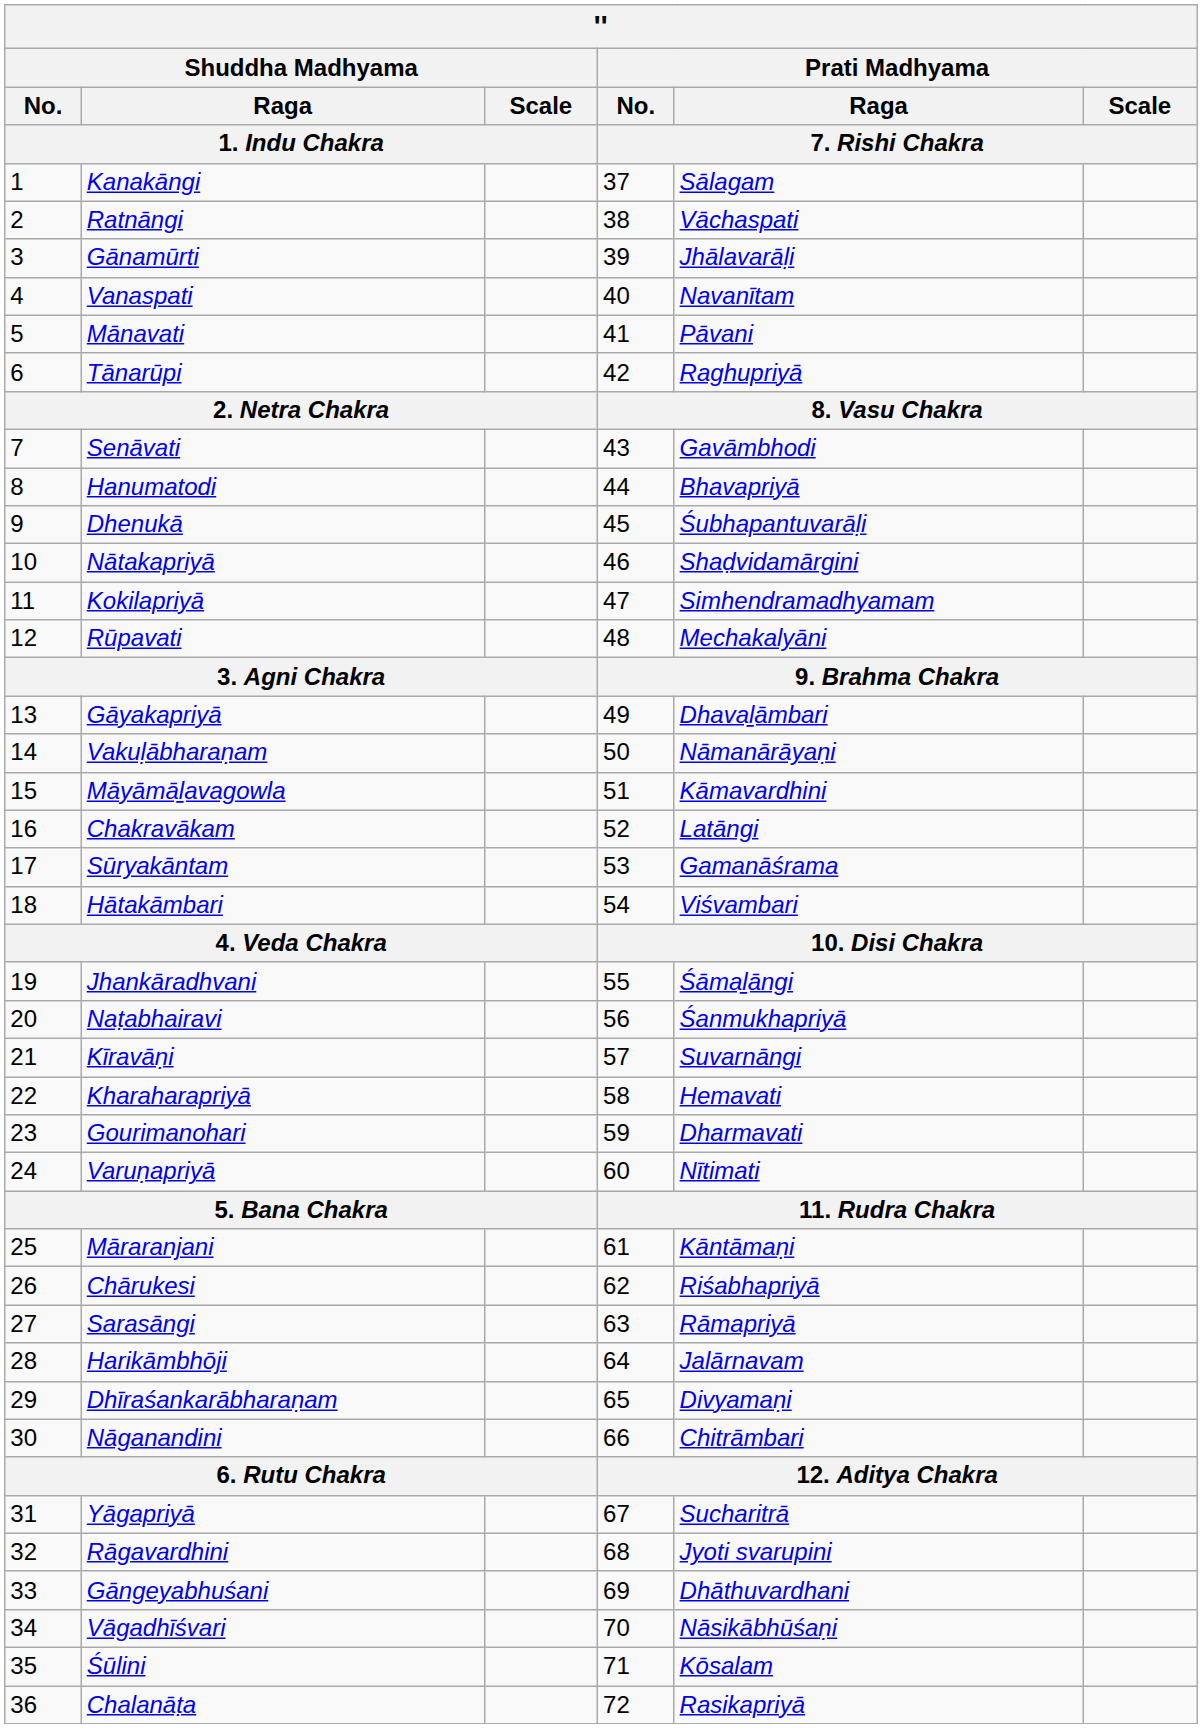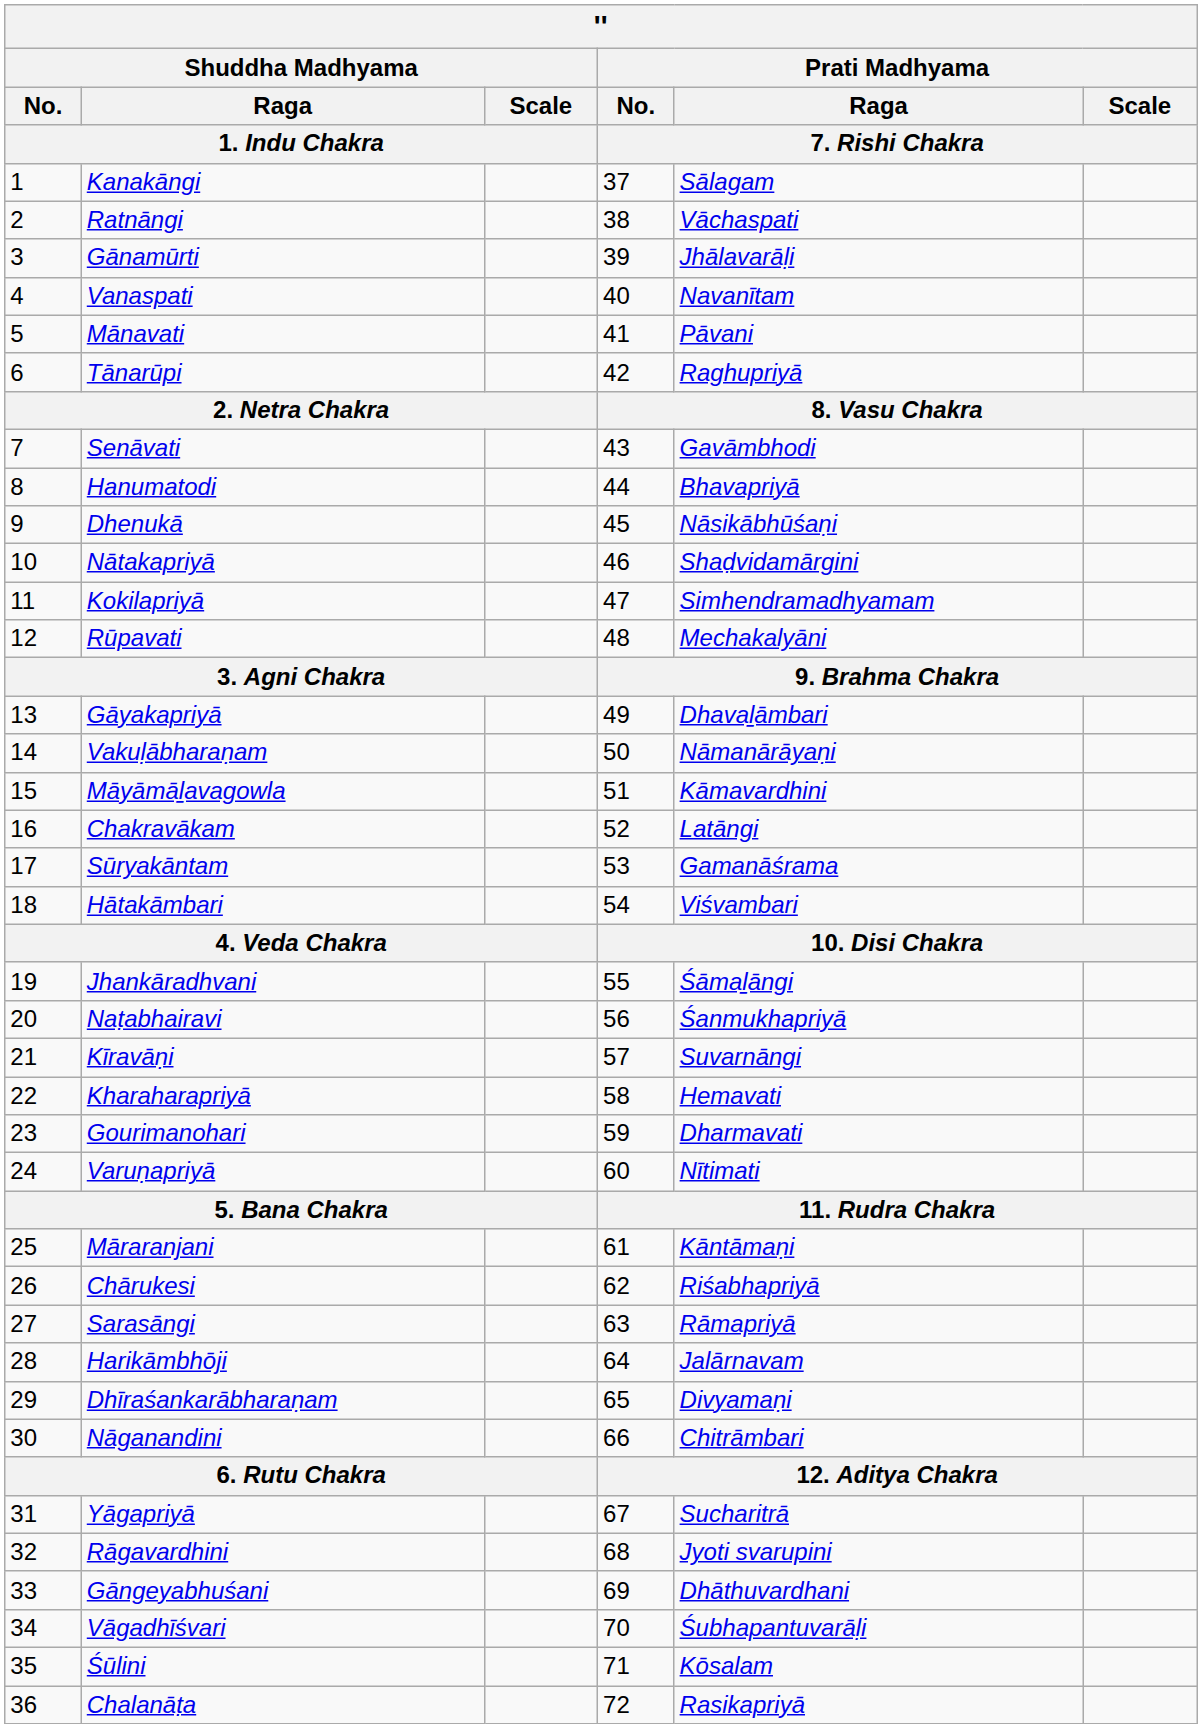 <table class="wikitable" width="90%">
 <tr>
 <th colspan=6 align="center"><big><strong>'</strong>'</big></th>
 </tr>
 <tr>
 <th colspan=3 align="center"><strong>Shuddha Madhyama</strong></th>
 <th colspan=3 align="center"><strong>Prati Madhyama</strong></th>
 </tr>
 <tr>
 <th>No.</th>
 <th>Raga</th>
 <th>Scale</th>
 <th>No.</th>
 <th>Raga</th>
 <th>Scale</th>
 </tr>
 <tr>
 <th colspan=3 align="center">1. <em>Indu Chakra</em></th>
 <th colspan=3 align="center">7. <em>Rishi Chakra</em></th>
 </tr>
 <tr>
 <td>1</td>
 <td><em><a href='#'>Kanakāngi</a></em></td>
 <td></td>
 <td>37</td>
 <td><em><a href='#'>Sālagam</a></em></td>
 <td></td>
 </tr>
 <tr>
 <td>2</td>
 <td><em><a href='#'>Ratnāngi</a></em></td>
 <td></td>
 <td>38</td>
 <td><em><a href='#'>Vāchaspati</a></em></td>
 <td></td>
 </tr>
 <tr>
 <td>3</td>
 <td><em><a href='#'>Gānamūrti</a></em></td>
 <td></td>
 <td>39</td>
 <td><em><a href='#'>Jhālavarāḷi</a></em></td>
 <td></td>
 </tr>
 <tr>
 <td>4</td>
 <td><em><a href='#'>Vanaspati</a></em></td>
 <td></td>
 <td>40</td>
 <td><em><a href='#'>Navanītam</a></em></td>
 <td></td>
 </tr>
 <tr>
 <td>5</td>
 <td><em><a href='#'>Mānavati</a></em></td>
 <td></td>
 <td>41</td>
 <td><em><a href='#'>Pāvani</a></em></td>
 <td></td>
 </tr>
 <tr>
 <td>6</td>
 <td><em><a href='#'>Tānarūpi</a></em></td>
 <td></td>
 <td>42</td>
 <td><em><a href='#'>Raghupriyā</a></em></td>
 <td></td>
 </tr>
 <tr>
 <th colspan=3 align="center">2. <em>Netra Chakra</em></th>
 <th colspan=3 align="center">8. <em>Vasu Chakra</em></th>
 </tr>
 <tr>
 <td>7</td>
 <td><em><a href='#'>Senāvati</a></em></td>
 <td></td>
 <td>43</td>
 <td><em><a href='#'>Gavāmbhodi</a></em></td>
 <td></td>
 </tr>
 <tr>
 <td>8</td>
 <td><em><a href='#'>Hanumatodi</a></em></td>
 <td></td>
 <td>44</td>
 <td><em><a href='#'>Bhavapriyā</a></em></td>
 <td></td>
 </tr>
 <tr>
 <td>9</td>
 <td><em><a href='#'>Dhenukā</a></em></td>
 <td></td>
 <td>45</td>
-<td><em><a href='#'>Śubhapantuvarāḷi</a></em></td>
+<td><em><a href='#'>Nāsikābhūśaṇi</a></em></td>
 <td></td>
 </tr>
 <tr>
 <td>10</td>
 <td><em><a href='#'>Nātakapriyā</a></em></td>
 <td></td>
 <td>46</td>
 <td><em><a href='#'>Shaḍvidamārgini</a></em></td>
 <td></td>
 </tr>
 <tr>
 <td>11</td>
 <td><em><a href='#'>Kokilapriyā</a></em></td>
 <td></td>
 <td>47</td>
 <td><em><a href='#'>Simhendramadhyamam</a></em></td>
 <td></td>
 </tr>
 <tr>
 <td>12</td>
 <td><em><a href='#'>Rūpavati</a></em></td>
 <td></td>
 <td>48</td>
 <td><em><a href='#'>Mechakalyāni</a></em></td>
 <td></td>
 </tr>
 <tr>
 <th colspan=3 align="center">3. <em>Agni Chakra</em></th>
 <th colspan=3 align-"center">9. <em>Brahma Chakra</em></th>
 </tr>
 <tr>
 <td>13</td>
 <td><em><a href='#'>Gāyakapriyā</a></em></td>
 <td></td>
 <td>49</td>
 <td><em><a href='#'>Dhavaḻāmbari</a></em></td>
 <td></td>
 </tr>
 <tr>
 <td>14</td>
 <td><em><a href='#'>Vakuḷābharaṇam</a></em></td>
 <td></td>
 <td>50</td>
 <td><em><a href='#'>Nāmanārāyaṇi</a></em></td>
 <td></td>
 </tr>
 <tr>
 <td>15</td>
 <td><em><a href='#'>Māyāmāḻavagowla</a></em></td>
 <td></td>
 <td>51</td>
 <td><em><a href='#'>Kāmavardhini</a></em></td>
 <td></td>
 </tr>
 <tr>
 <td>16</td>
 <td><em><a href='#'>Chakravākam</a></em></td>
 <td></td>
 <td>52</td>
 <td><em><a href='#'>Latāngi</a></em></td>
 <td></td>
 </tr>
 <tr>
 <td>17</td>
 <td><em><a href='#'>Sūryakāntam</a></em></td>
 <td></td>
 <td>53</td>
 <td><em><a href='#'>Gamanāśrama</a></em></td>
 <td></td>
 </tr>
 <tr>
 <td>18</td>
 <td><em><a href='#'>Hātakāmbari</a></em></td>
 <td></td>
 <td>54</td>
 <td><em><a href='#'>Viśvambari</a></em></td>
 <td></td>
 </tr>
 <tr>
 <th colspan=3 align="center">4. <em>Veda Chakra</em></th>
 <th colspan=3 align="center">10. <em>Disi Chakra</em></th>
 </tr>
 <tr>
 <td>19</td>
 <td><em><a href='#'>Jhankāradhvani</a></em></td>
 <td></td>
 <td>55</td>
 <td><em><a href='#'>Śāmaḻāngi</a></em></td>
 <td></td>
 </tr>
 <tr>
 <td>20</td>
 <td><em><a href='#'>Naṭabhairavi</a></em></td>
 <td></td>
 <td>56</td>
 <td><em><a href='#'>Śanmukhapriyā</a></em></td>
 <td></td>
 </tr>
 <tr>
 <td>21</td>
 <td><em><a href='#'>Kīravāṇi</a></em></td>
 <td></td>
 <td>57</td>
 <td><em><a href='#'>Suvarnāngi</a></em></td>
 <td></td>
 </tr>
 <tr>
 <td>22</td>
 <td><em><a href='#'>Kharaharapriyā</a></em></td>
 <td></td>
 <td>58</td>
 <td><em><a href='#'>Hemavati</a></em></td>
 <td></td>
 </tr>
 <tr>
 <td>23</td>
 <td><em><a href='#'>Gourimanohari</a></em></td>
 <td></td>
 <td>59</td>
 <td><em><a href='#'>Dharmavati</a></em></td>
 <td></td>
 </tr>
 <tr>
 <td>24</td>
 <td><em><a href='#'>Varuṇapriyā</a></em></td>
 <td></td>
 <td>60</td>
 <td><em><a href='#'>Nītimati</a></em></td>
 <td></td>
 </tr>
 <tr>
 <th colspan=3 align="center">5. <em>Bana Chakra</em></th>
 <th colspan=3 align="center">11. <em>Rudra Chakra</em></th>
 </tr>
 <tr>
 <td>25</td>
 <td><em><a href='#'>Māraranjani</a></em></td>
 <td></td>
 <td>61</td>
 <td><em><a href='#'>Kāntāmaṇi</a></em></td>
 <td></td>
 </tr>
 <tr>
 <td>26</td>
 <td><em><a href='#'>Chārukesi</a></em></td>
 <td></td>
 <td>62</td>
 <td><em><a href='#'>Riśabhapriyā</a></em></td>
 <td></td>
 </tr>
 <tr>
 <td>27</td>
 <td><em><a href='#'>Sarasāngi</a></em></td>
 <td></td>
 <td>63</td>
 <td><em><a href='#'>Rāmapriyā</a></em></td>
 <td></td>
 </tr>
 <tr>
 <td>28</td>
 <td><em><a href='#'>Harikāmbhōji</a></em></td>
 <td></td>
 <td>64</td>
 <td><em><a href='#'>Jalārnavam</a></em></td>
 <td></td>
 </tr>
 <tr>
 <td>29</td>
 <td><em><a href='#'>Dhīraśankarābharaṇam</a></em></td>
 <td></td>
 <td>65</td>
 <td><em><a href='#'>Divyamaṇi</a></em></td>
 <td></td>
 </tr>
 <tr>
 <td>30</td>
 <td><em><a href='#'>Nāganandini</a></em></td>
 <td></td>
 <td>66</td>
 <td><em><a href='#'>Chitrāmbari</a></em></td>
 <td></td>
 </tr>
 <tr>
 <th colspan=3 align="center">6. <em>Rutu Chakra</em></th>
 <th colspan=3 align="center">12. <em>Aditya Chakra</em></th>
 </tr>
 <tr>
 <td>31</td>
 <td><em><a href='#'>Yāgapriyā</a></em></td>
 <td></td>
 <td>67</td>
 <td><em><a href='#'>Sucharitrā</a></em></td>
 <td></td>
 </tr>
 <tr>
 <td>32</td>
 <td><em><a href='#'>Rāgavardhini</a></em></td>
 <td></td>
 <td>68</td>
 <td><em><a href='#'>Jyoti svarupini</a></em></td>
 <td></td>
 </tr>
 <tr>
 <td>33</td>
 <td><em><a href='#'>Gāngeyabhuśani</a></em></td>
 <td></td>
 <td>69</td>
 <td><em><a href='#'>Dhāthuvardhani</a></em></td>
 <td></td>
 </tr>
 <tr>
 <td>34</td>
 <td><em><a href='#'>Vāgadhīśvari</a></em></td>
 <td></td>
 <td>70</td>
-<td><em><a href='#'>Nāsikābhūśaṇi</a></em></td>
+<td><em><a href='#'>Śubhapantuvarāḷi</a></em></td>
 <td></td>
 </tr>
 <tr>
 <td>35</td>
 <td><em><a href='#'>Śūlini</a></em></td>
 <td></td>
 <td>71</td>
 <td><em><a href='#'>Kōsalam</a></em></td>
 <td></td>
 </tr>
 <tr>
 <td>36</td>
 <td><em><a href='#'>Chalanāṭa</a></em></td>
 <td></td>
 <td>72</td>
 <td><em><a href='#'>Rasikapriyā</a></em></td>
 <td></td>
 </tr>
 </table>
